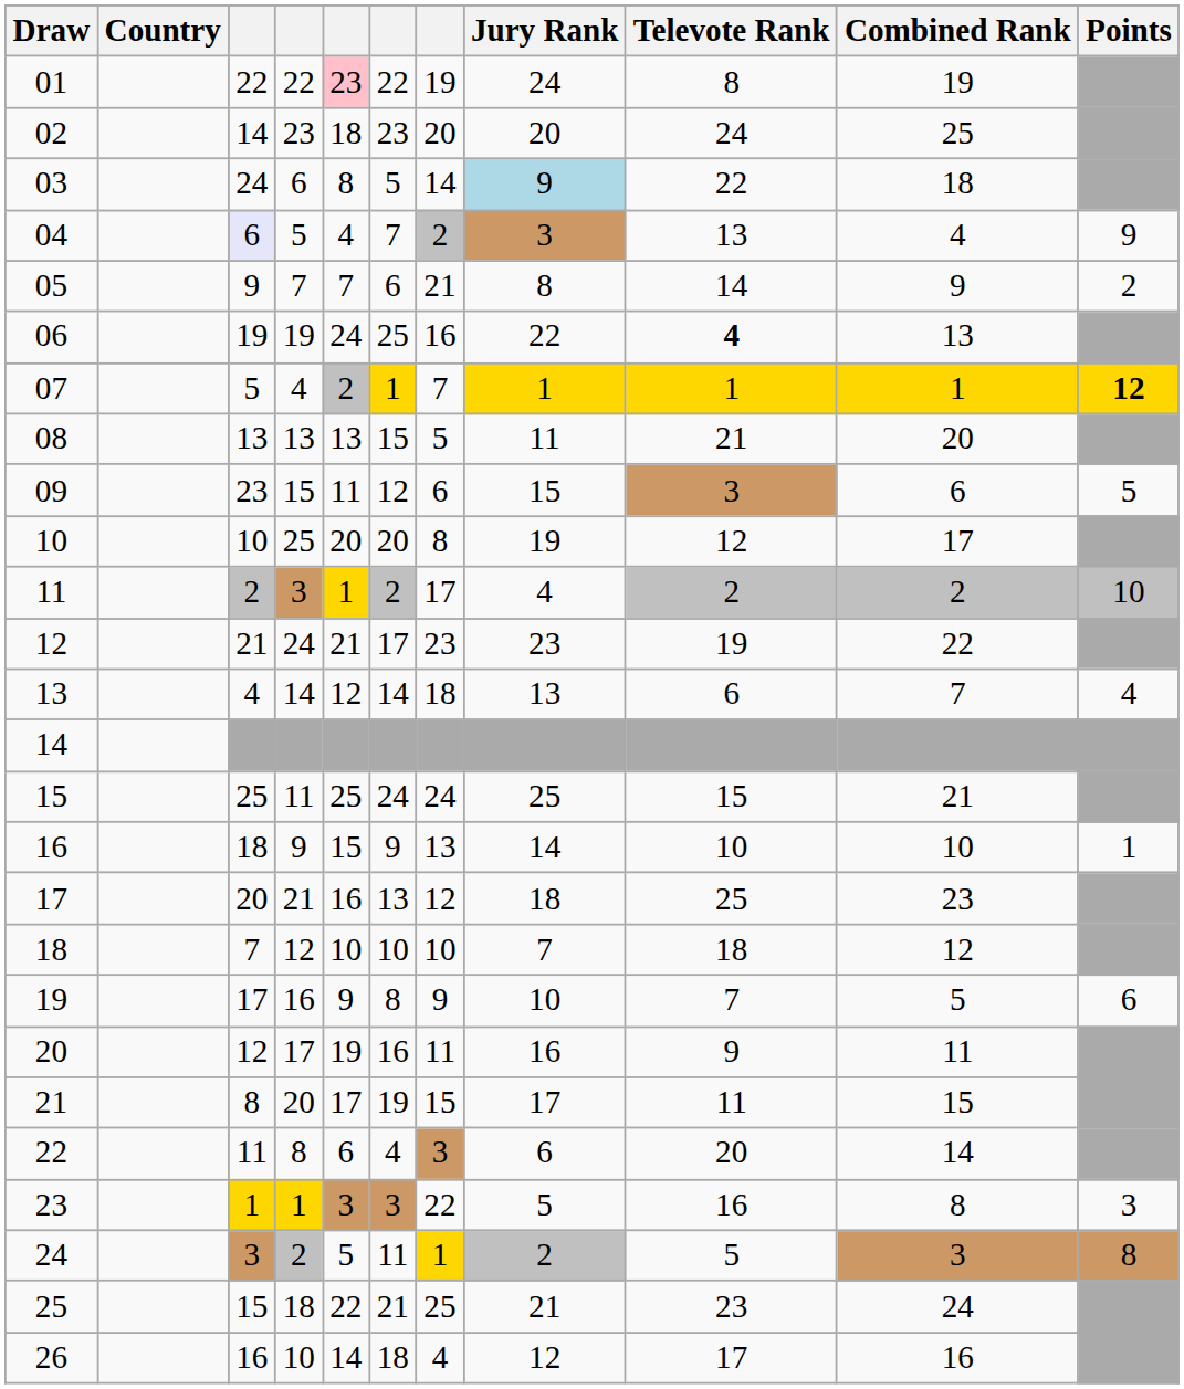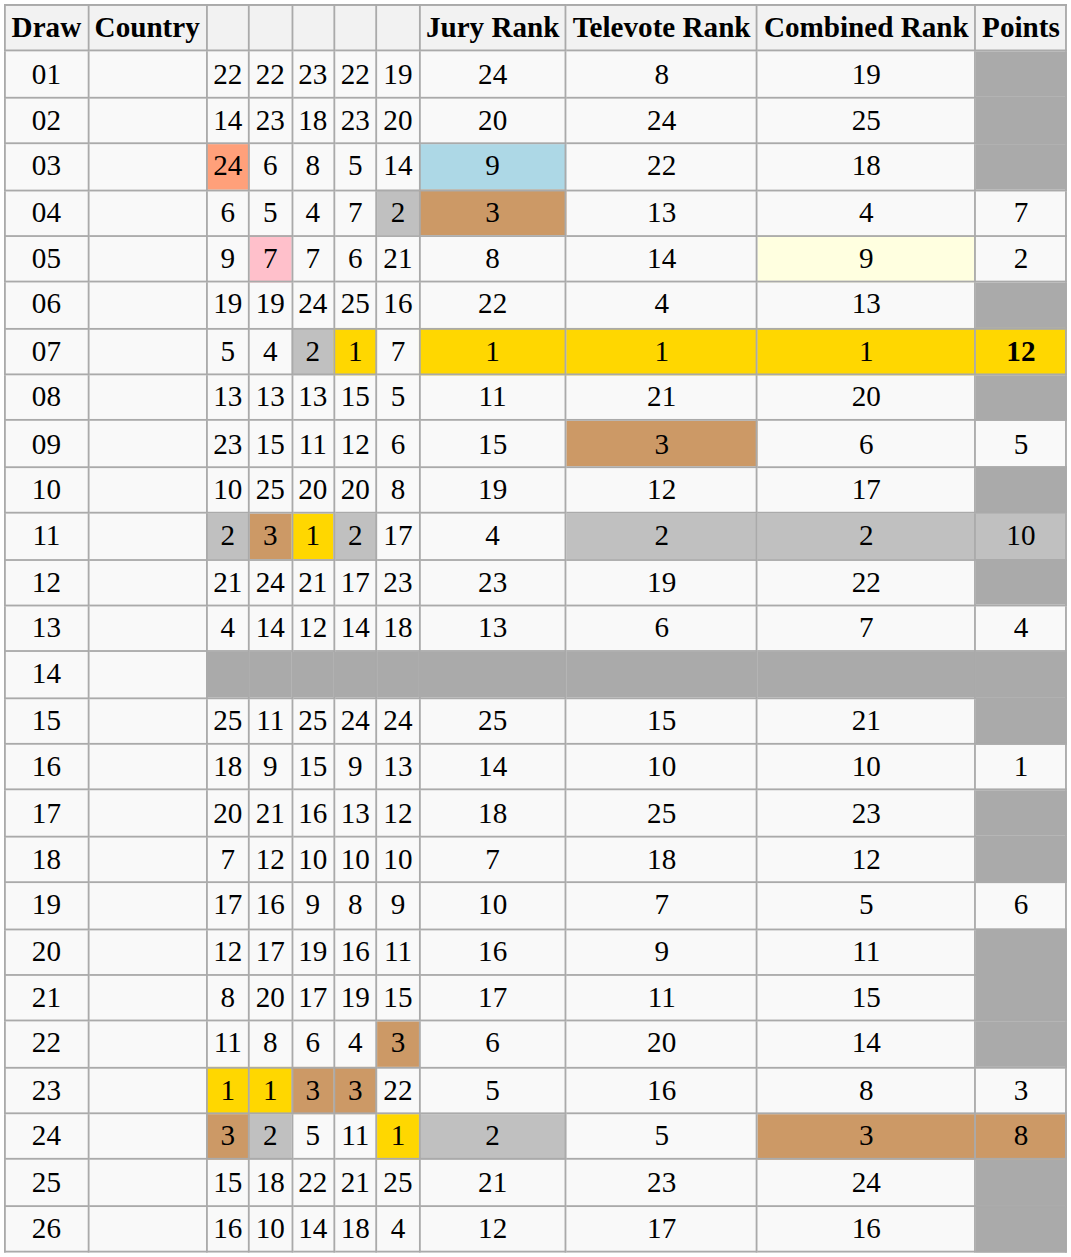 <table class="sortable wikitable collapsible plainrowheaders" style="text-align:center;">
 <tr>
 </tr>
 <tr>
 <th scope="col">Draw</th>
 <th scope="col">Country</th>
 <th scope="col"><small></small></th>
 <th scope="col"><small></small></th>
 <th scope="col"><small></small></th>
 <th scope="col"><small></small></th>
 <th scope="col"><small></small></th>
 <th scope="col">Jury Rank</th>
 <th scope="col">Televote Rank</th>
 <th scope="col">Combined Rank</th>
 <th scope="col">Points</th>
 </tr>
 <tr>
 <td>01</td>
 <td style="text-align:left;"></td>
 <td>22</td>
 <td>22</td>
-<td style="background: pink;">23</td>
+<td>23</td>
 <td>22</td>
 <td>19</td>
 <td>24</td>
 <td>8</td>
 <td>19</td>
 <td style="background:#AAAAAA;"></td>
 </tr>
 <tr>
 <td>02</td>
 <td style="text-align:left;"></td>
 <td>14</td>
 <td>23</td>
 <td>18</td>
 <td>23</td>
 <td>20</td>
 <td>20</td>
 <td>24</td>
 <td>25</td>
 <td style="background:#AAAAAA;"></td>
 </tr>
 <tr>
 <td>03</td>
 <td style="text-align:left;"></td>
-<td>24</td>
+<td style="background: lightsalmon;">24</td>
 <td>6</td>
 <td>8</td>
 <td>5</td>
 <td>14</td>
 <td style="background: lightblue;">9</td>
 <td>22</td>
 <td>18</td>
 <td style="background:#AAAAAA;"></td>
 </tr>
 <tr>
 <td>04</td>
 <td style="text-align:left;"></td>
-<td style="background: lavender;">6</td>
+<td>6</td>
 <td>5</td>
 <td>4</td>
 <td>7</td>
 <td style="background:silver;">2</td>
 <td style="background:#CC9966;">3</td>
 <td>13</td>
 <td>4</td>
-<td>9</td>
+<td>7</td>
 </tr>
 <tr>
 <td>05</td>
 <td style="text-align:left;"></td>
 <td>9</td>
-<td>7</td>
+<td style="background: pink;">7</td>
 <td>7</td>
 <td>6</td>
 <td>21</td>
 <td>8</td>
 <td>14</td>
-<td>9</td>
+<td style="background: lightyellow;">9</td>
 <td>2</td>
 </tr>
 <tr>
 <td>06</td>
 <td style="text-align:left;"></td>
 <td>19</td>
 <td>19</td>
 <td>24</td>
 <td>25</td>
 <td>16</td>
 <td>22</td>
-<td><strong>4</strong></td>
+<td>4</td>
 <td>13</td>
 <td style="background:#AAAAAA;"></td>
 </tr>
 <tr>
 <td>07</td>
 <td style="text-align:left;"></td>
 <td>5</td>
 <td>4</td>
 <td style="background:silver;">2</td>
 <td style="background:gold;">1</td>
 <td>7</td>
 <td style="background:gold;">1</td>
 <td style="background:gold;">1</td>
 <td style="background:gold;">1</td>
 <td style="background:gold;"><strong>12</strong></td>
 </tr>
 <tr>
 <td>08</td>
 <td style="text-align:left;"></td>
 <td>13</td>
 <td>13</td>
 <td>13</td>
 <td>15</td>
 <td>5</td>
 <td>11</td>
 <td>21</td>
 <td>20</td>
 <td style="background:#AAAAAA;"></td>
 </tr>
 <tr>
 <td>09</td>
 <td style="text-align:left;"></td>
 <td>23</td>
 <td>15</td>
 <td>11</td>
 <td>12</td>
 <td>6</td>
 <td>15</td>
 <td style="background:#CC9966;">3</td>
 <td>6</td>
 <td>5</td>
 </tr>
 <tr>
 <td>10</td>
 <td style="text-align:left;"></td>
 <td>10</td>
 <td>25</td>
 <td>20</td>
 <td>20</td>
 <td>8</td>
 <td>19</td>
 <td>12</td>
 <td>17</td>
 <td style="background:#AAAAAA;"></td>
 </tr>
 <tr>
 <td>11</td>
 <td style="text-align:left;"></td>
 <td style="background:silver;">2</td>
 <td style="background:#CC9966;">3</td>
 <td style="background:gold;">1</td>
 <td style="background:silver;">2</td>
 <td>17</td>
 <td>4</td>
 <td style="background:silver;">2</td>
 <td style="background:silver;">2</td>
 <td style="background:silver;">10</td>
 </tr>
 <tr>
 <td>12</td>
 <td style="text-align:left;"></td>
 <td>21</td>
 <td>24</td>
 <td>21</td>
 <td>17</td>
 <td>23</td>
 <td>23</td>
 <td>19</td>
 <td>22</td>
 <td style="background:#AAAAAA;"></td>
 </tr>
 <tr>
 <td>13</td>
 <td style="text-align:left;"></td>
 <td>4</td>
 <td>14</td>
 <td>12</td>
 <td>14</td>
 <td>18</td>
 <td>13</td>
 <td>6</td>
 <td>7</td>
 <td>4</td>
 </tr>
 <tr class="sortbottom">
 <td>14</td>
 <td style="text-align:left;"></td>
 <td style="background:#AAAAAA;"></td>
 <td style="background:#AAAAAA;"></td>
 <td style="background:#AAAAAA;"></td>
 <td style="background:#AAAAAA;"></td>
 <td style="background:#AAAAAA;"></td>
 <td style="background:#AAAAAA;"></td>
 <td style="background:#AAAAAA;"></td>
 <td style="background:#AAAAAA;"></td>
 <td style="background:#AAAAAA;"></td>
 </tr>
 <tr>
 <td>15</td>
 <td style="text-align:left;"></td>
 <td>25</td>
 <td>11</td>
 <td>25</td>
 <td>24</td>
 <td>24</td>
 <td>25</td>
 <td>15</td>
 <td>21</td>
 <td style="background:#AAAAAA;"></td>
 </tr>
 <tr>
 <td>16</td>
 <td style="text-align:left;"></td>
 <td>18</td>
 <td>9</td>
 <td>15</td>
 <td>9</td>
 <td>13</td>
 <td>14</td>
 <td>10</td>
 <td>10</td>
 <td>1</td>
 </tr>
 <tr>
 <td>17</td>
 <td style="text-align:left;"></td>
 <td>20</td>
 <td>21</td>
 <td>16</td>
 <td>13</td>
 <td>12</td>
 <td>18</td>
 <td>25</td>
 <td>23</td>
 <td style="background:#AAAAAA;"></td>
 </tr>
 <tr>
 <td>18</td>
 <td style="text-align:left;"></td>
 <td>7</td>
 <td>12</td>
 <td>10</td>
 <td>10</td>
 <td>10</td>
 <td>7</td>
 <td>18</td>
 <td>12</td>
 <td style="background:#AAAAAA;"></td>
 </tr>
 <tr>
 <td>19</td>
 <td style="text-align:left;"></td>
 <td>17</td>
 <td>16</td>
 <td>9</td>
 <td>8</td>
 <td>9</td>
 <td>10</td>
 <td>7</td>
 <td>5</td>
 <td>6</td>
 </tr>
 <tr>
 <td>20</td>
 <td style="text-align:left;"></td>
 <td>12</td>
 <td>17</td>
 <td>19</td>
 <td>16</td>
 <td>11</td>
 <td>16</td>
 <td>9</td>
 <td>11</td>
 <td style="background:#AAAAAA;"></td>
 </tr>
 <tr>
 <td>21</td>
 <td style="text-align:left;"></td>
 <td>8</td>
 <td>20</td>
 <td>17</td>
 <td>19</td>
 <td>15</td>
 <td>17</td>
 <td>11</td>
 <td>15</td>
 <td style="background:#AAAAAA;"></td>
 </tr>
 <tr>
 <td>22</td>
 <td style="text-align:left;"></td>
 <td>11</td>
 <td>8</td>
 <td>6</td>
 <td>4</td>
 <td style="background:#CC9966;">3</td>
 <td>6</td>
 <td>20</td>
 <td>14</td>
 <td style="background:#AAAAAA;"></td>
 </tr>
 <tr>
 <td>23</td>
 <td style="text-align:left;"></td>
 <td style="background:gold;">1</td>
 <td style="background:gold;">1</td>
 <td style="background:#CC9966;">3</td>
 <td style="background:#CC9966;">3</td>
 <td>22</td>
 <td>5</td>
 <td>16</td>
 <td>8</td>
 <td>3</td>
 </tr>
 <tr>
 <td>24</td>
 <td style="text-align:left;"></td>
 <td style="background:#CC9966;">3</td>
 <td style="background:silver;">2</td>
 <td>5</td>
 <td>11</td>
 <td style="background:gold;">1</td>
 <td style="background:silver;">2</td>
 <td>5</td>
 <td style="background:#CC9966;">3</td>
 <td style="background:#CC9966;">8</td>
 </tr>
 <tr>
 <td>25</td>
 <td style="text-align:left;"></td>
 <td>15</td>
 <td>18</td>
 <td>22</td>
 <td>21</td>
 <td>25</td>
 <td>21</td>
 <td>23</td>
 <td>24</td>
 <td style="background:#AAAAAA;"></td>
 </tr>
 <tr>
 <td>26</td>
 <td style="text-align:left;"></td>
 <td>16</td>
 <td>10</td>
 <td>14</td>
 <td>18</td>
 <td>4</td>
 <td>12</td>
 <td>17</td>
 <td>16</td>
 <td style="background:#AAAAAA;"></td>
 </tr>
 </table>
